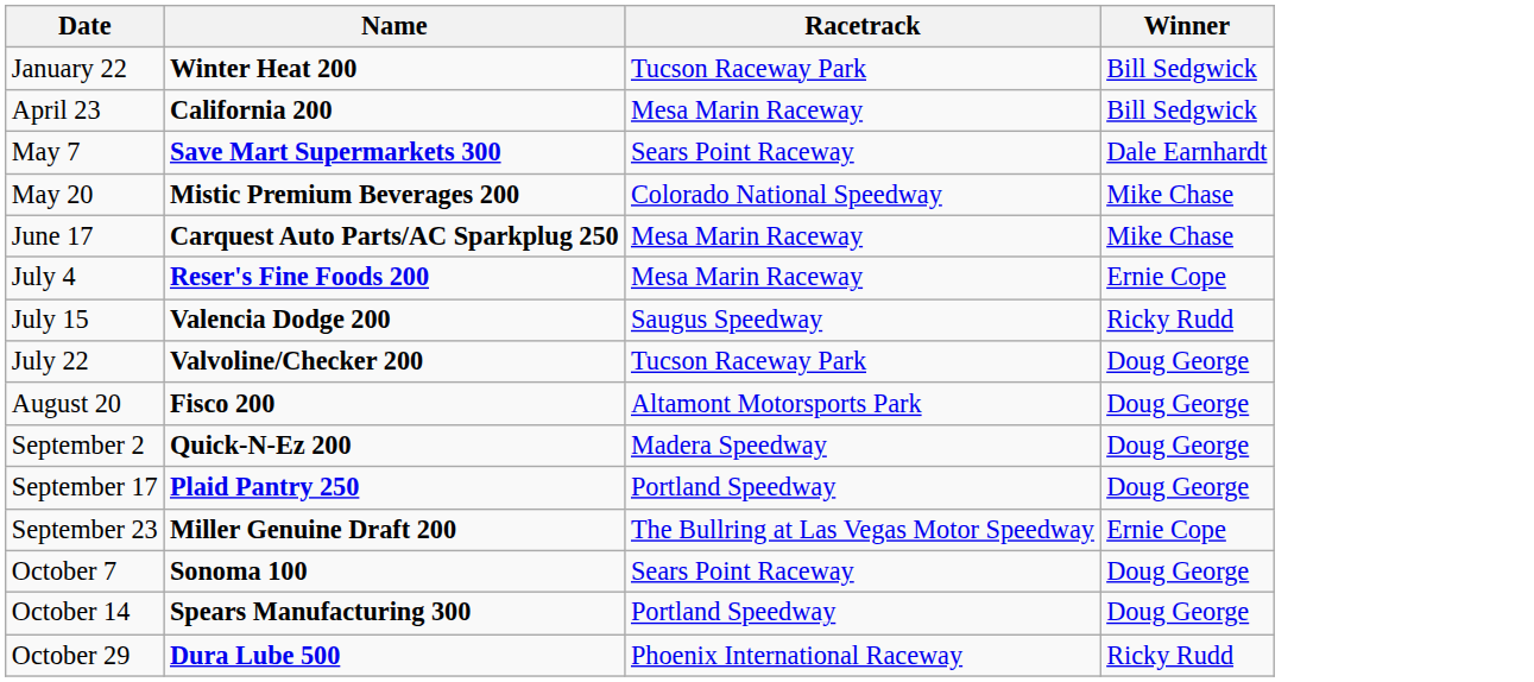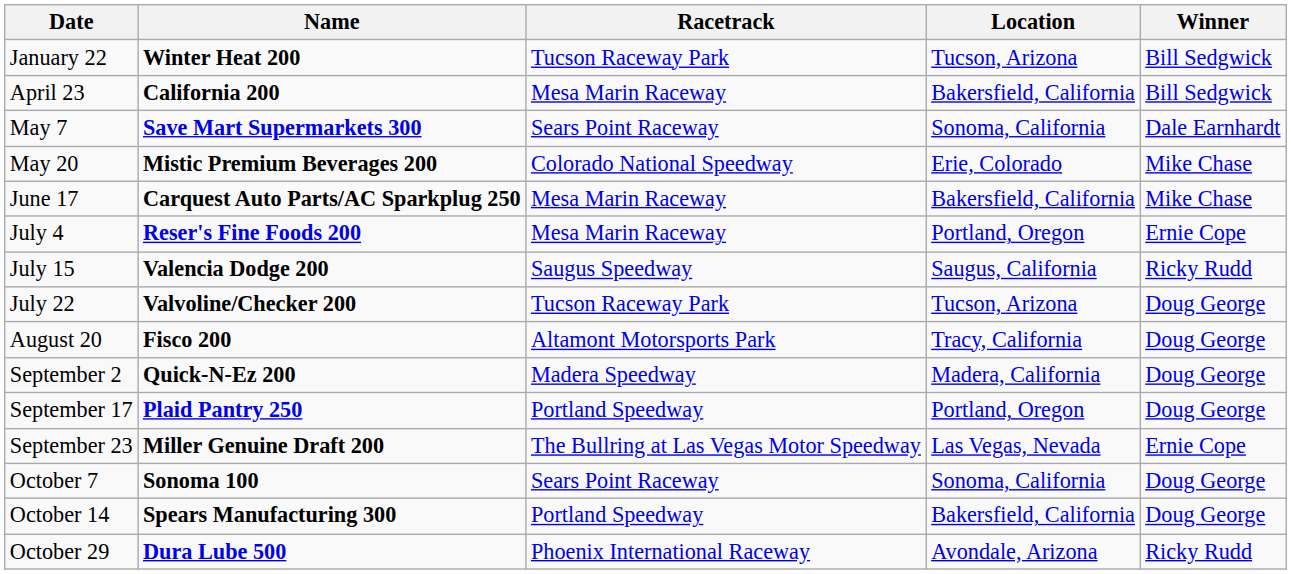 <table class="wikitable">
 <tr>
 <th>Date</th>
 <th>Name</th>
 <th>Racetrack</th>
+<th>Location</th>
 <th>Winner</th>
 </tr>
 <tr>
 <td>January 22</td>
 <td><strong>Winter Heat 200</strong></td>
 <td><a href='#'>Tucson Raceway Park</a></td>
+<td><a href='#'>Tucson, Arizona</a></td>
 <td><a href='#'>Bill Sedgwick</a></td>
 </tr>
 <tr>
 <td>April 23</td>
 <td><strong>California 200</strong></td>
 <td><a href='#'>Mesa Marin Raceway</a></td>
+<td><a href='#'>Bakersfield, California</a></td>
 <td><a href='#'>Bill Sedgwick</a></td>
 </tr>
 <tr>
 <td>May 7</td>
 <td><a href='#'><strong>Save Mart Supermarkets 300</strong></a></td>
 <td><a href='#'>Sears Point Raceway</a></td>
+<td><a href='#'>Sonoma, California</a></td>
 <td><a href='#'>Dale Earnhardt</a></td>
 </tr>
 <tr>
 <td>May 20</td>
 <td><strong>Mistic Premium Beverages 200</strong></td>
 <td><a href='#'>Colorado National Speedway</a></td>
+<td><a href='#'>Erie, Colorado</a></td>
 <td><a href='#'>Mike Chase</a></td>
 </tr>
 <tr>
 <td>June 17</td>
 <td><strong>Carquest Auto Parts/AC Sparkplug 250</strong></td>
 <td><a href='#'>Mesa Marin Raceway</a></td>
+<td><a href='#'>Bakersfield, California</a></td>
 <td><a href='#'>Mike Chase</a></td>
 </tr>
 <tr>
 <td>July 4</td>
 <td><a href='#'><strong>Reser's Fine Foods 200</strong></a></td>
 <td><a href='#'>Mesa Marin Raceway</a></td>
+<td><a href='#'>Portland, Oregon</a></td>
 <td><a href='#'>Ernie Cope</a></td>
 </tr>
 <tr>
 <td>July 15</td>
 <td><strong>Valencia Dodge 200</strong></td>
 <td><a href='#'>Saugus Speedway</a></td>
+<td><a href='#'>Saugus, California</a></td>
 <td><a href='#'>Ricky Rudd</a></td>
 </tr>
 <tr>
 <td>July 22</td>
 <td><strong>Valvoline/Checker 200</strong></td>
 <td><a href='#'>Tucson Raceway Park</a></td>
+<td><a href='#'>Tucson, Arizona</a></td>
 <td><a href='#'>Doug George</a></td>
 </tr>
 <tr>
 <td>August 20</td>
 <td><strong>Fisco 200</strong></td>
 <td><a href='#'>Altamont Motorsports Park</a></td>
+<td><a href='#'>Tracy, California</a></td>
 <td><a href='#'>Doug George</a></td>
 </tr>
 <tr>
 <td>September 2</td>
 <td><strong>Quick-N-Ez 200</strong></td>
 <td><a href='#'>Madera Speedway</a></td>
+<td><a href='#'>Madera, California</a></td>
 <td><a href='#'>Doug George</a></td>
 </tr>
 <tr>
 <td>September 17</td>
 <td><strong><a href='#'>Plaid Pantry 250</a></strong></td>
 <td><a href='#'>Portland Speedway</a></td>
+<td><a href='#'>Portland, Oregon</a></td>
 <td><a href='#'>Doug George</a></td>
 </tr>
 <tr>
 <td>September 23</td>
 <td><strong>Miller Genuine Draft 200</strong></td>
 <td><a href='#'>The Bullring at Las Vegas Motor Speedway</a></td>
+<td><a href='#'>Las Vegas, Nevada</a></td>
 <td><a href='#'>Ernie Cope</a></td>
 </tr>
 <tr>
 <td>October 7</td>
 <td><strong>Sonoma 100</strong></td>
 <td><a href='#'>Sears Point Raceway</a></td>
+<td><a href='#'>Sonoma, California</a></td>
 <td><a href='#'>Doug George</a></td>
 </tr>
 <tr>
 <td>October 14</td>
 <td><strong>Spears Manufacturing 300</strong></td>
 <td><a href='#'>Portland Speedway</a></td>
+<td><a href='#'>Bakersfield, California</a></td>
 <td><a href='#'>Doug George</a></td>
 </tr>
 <tr>
 <td>October 29</td>
 <td><a href='#'><strong>Dura Lube 500</strong></a></td>
 <td><a href='#'>Phoenix International Raceway</a></td>
+<td><a href='#'>Avondale, Arizona</a></td>
 <td><a href='#'>Ricky Rudd</a></td>
 </tr>
 </table>
